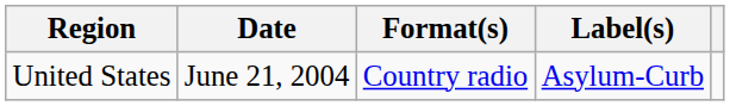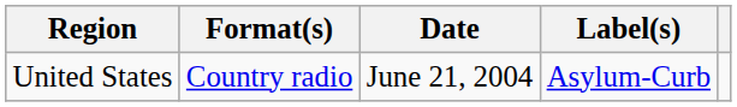 <table class="wikitable">
 <tr>
 <th>Region</th>
+<th>Format(s)</th>
 <th>Date</th>
-<th>Format(s)</th>
 <th>Label(s)</th>
 <th></th>
 </tr>
 <tr>
 <td>United States</td>
+<td><a href='#'>Country radio</a></td>
 <td>June 21, 2004</td>
-<td><a href='#'>Country radio</a></td>
 <td><a href='#'>Asylum-Curb</a></td>
 <td></td>
 </tr>
 </table>
